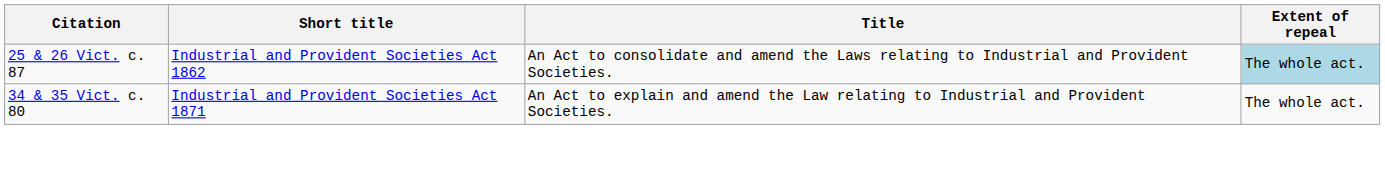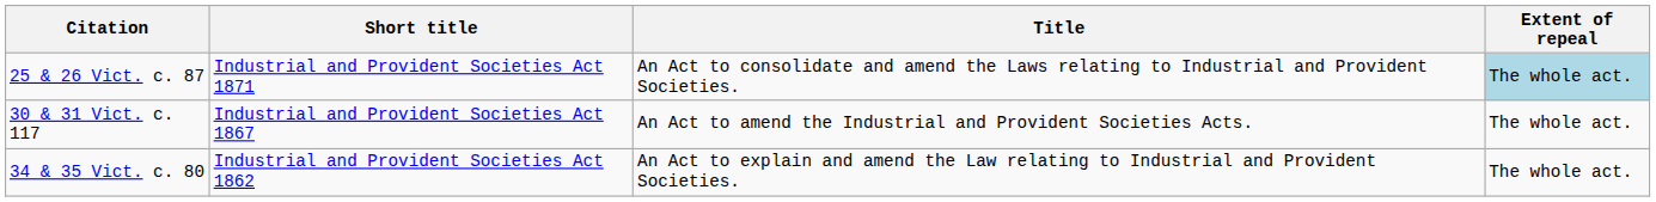 <table class="wikitable">
 <tr>
 <th>Citation</th>
 <th>Short title</th>
 <th>Title</th>
 <th>Extent of repeal</th>
 </tr>
 <tr>
 <td><a href='#'>25 & 26 Vict.</a> c. 87</td>
-<td><a href='#'>Industrial and Provident Societies Act 1862</a></td>
+<td><a href='#'>Industrial and Provident Societies Act 1871</a></td>
 <td>An Act to consolidate and amend the Laws relating to Industrial and Provident Societies.</td>
 <td style="background: lightblue;">The whole act.</td>
 </tr>
 <tr>
+<td><a href='#'>30 & 31 Vict.</a> c. 117</td>
+<td><a href='#'>Industrial and Provident Societies Act 1867</a></td>
+<td>An Act to amend the Industrial and Provident Societies Acts.</td>
+<td>The whole act.</td>
+</tr>
+<tr>
 <td><a href='#'>34 & 35 Vict.</a> c. 80</td>
-<td><a href='#'>Industrial and Provident Societies Act 1871</a></td>
+<td><a href='#'>Industrial and Provident Societies Act 1862</a></td>
 <td>An Act to explain and amend the Law relating to Industrial and Provident Societies.</td>
 <td>The whole act.</td>
 </tr>
 </table>
